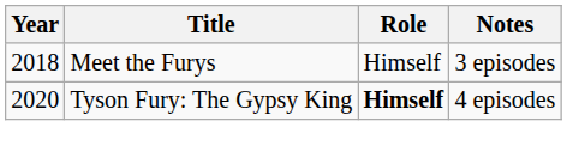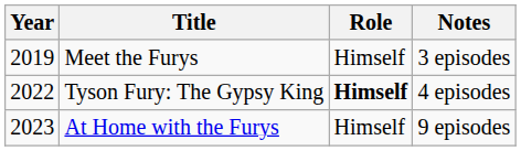 <table class="wikitable">
 <tr>
 <th>Year</th>
 <th>Title</th>
 <th>Role</th>
 <th>Notes</th>
 </tr>
 <tr>
-<td>2018</td>
+<td>2019</td>
 <td>Meet the Furys</td>
 <td>Himself</td>
 <td>3 episodes</td>
 </tr>
 <tr>
-<td>2020</td>
+<td>2022</td>
 <td>Tyson Fury: The Gypsy King</td>
 <td><strong>Himself</strong></td>
 <td>4 episodes</td>
 </tr>
+<tr>
+<td>2023</td>
+<td><a href='#'>At Home with the Furys</a></td>
+<td>Himself</td>
+<td>9 episodes</td>
+</tr>
 </table>
